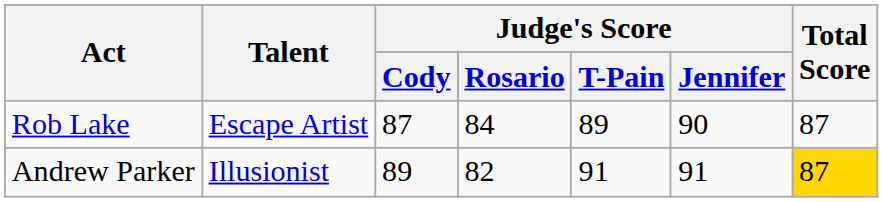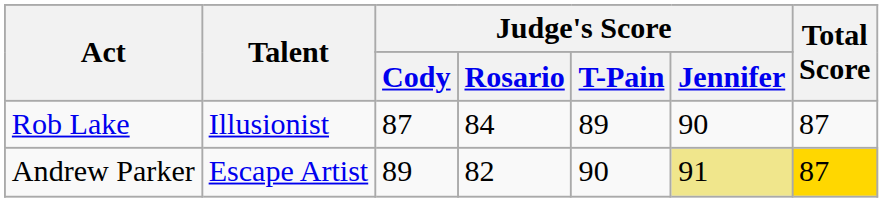 <table class="wikitable">
 <tr>
 <th rowspan="2">Act</th>
 <th rowspan="2">Talent</th>
 <th colspan="4">Judge's Score</th>
 <th rowspan="2">Total<br>Score</th>
 </tr>
 <tr>
 <th><a href='#'>Cody</a></th>
 <th><a href='#'>Rosario</a></th>
 <th><a href='#'>T-Pain</a></th>
 <th><a href='#'>Jennifer</a></th>
 </tr>
 <tr>
 <td><a href='#'>Rob Lake</a></td>
-<td><a href='#'>Escape Artist</a></td>
+<td><a href='#'>Illusionist</a></td>
 <td>87</td>
 <td>84</td>
 <td>89</td>
 <td>90</td>
 <td>87</td>
 </tr>
 <tr>
 <td>Andrew Parker</td>
-<td><a href='#'>Illusionist</a></td>
+<td><a href='#'>Escape Artist</a></td>
 <td>89</td>
 <td>82</td>
-<td>91</td>
-<td>91</td>
+<td>90</td>
+<td style="background: khaki;">91</td>
 <td style="background:gold;">87</td>
 </tr>
 </table>
